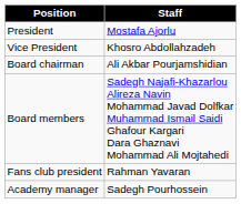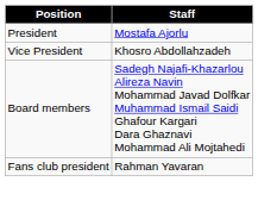 <table class="wikitable">
 <tr>
 <th style="color:#ffffff; background:#000000;">Position</th>
 <th style="color:#ffffff; background:#000000;">Staff</th>
 </tr>
 <tr>
 <td>President</td>
 <td><a href='#'>Mostafa Ajorlu</a></td>
 </tr>
 <tr>
 <td>Vice President</td>
 <td>Khosro Abdollahzadeh</td>
 </tr>
 <tr>
-<td>Board chairman</td>
-<td>Ali Akbar Pourjamshidian</td>
-</tr>
-<tr>
 <td>Board members</td>
 <td><a href='#'>Sadegh Najafi-Khazarlou</a><br><a href='#'>Alireza Navin</a><br>Mohammad Javad Dolfkar<br><a href='#'>Muhammad Ismail Saidi</a><br>Ghafour Kargari<br>Dara Ghaznavi<br>Mohammad Ali Mojtahedi</td>
 </tr>
 <tr>
 <td>Fans club president</td>
 <td>Rahman Yavaran</td>
 </tr>
-<tr>
-<td>Academy manager</td>
-<td>Sadegh Pourhossein</td>
-</tr>
 </table>
